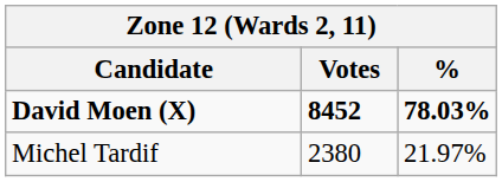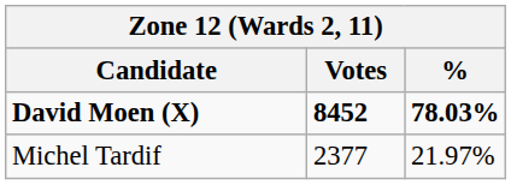 <table class="wikitable">
 <tr>
 <th colspan="3">Zone 12 (Wards 2, 11)</th>
 </tr>
 <tr>
 <th style="width: 170px">Candidate</th>
 <th style="width: 50px">Votes</th>
 <th style="width: 40px">%</th>
 </tr>
 <tr>
 <td><strong>David Moen (X)</strong></td>
 <td><strong>8452</strong></td>
 <td><strong>78.03%</strong></td>
 </tr>
 <tr>
 <td>Michel Tardif</td>
-<td>2380</td>
+<td>2377</td>
 <td>21.97%</td>
 </tr>
 </table>
